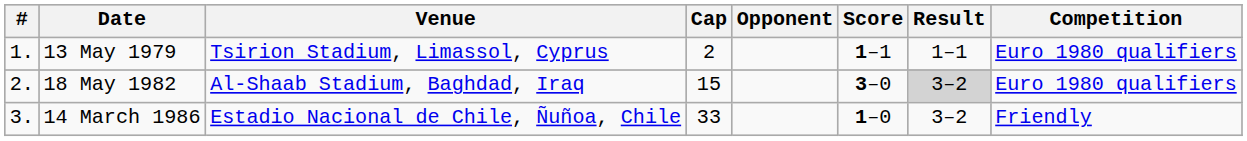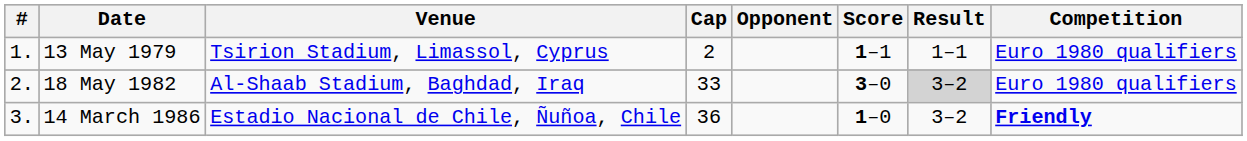 <table class="wikitable" style="font-size:95%;">
 <tr>
 <th>#</th>
 <th>Date</th>
 <th>Venue</th>
 <th>Cap</th>
 <th>Opponent</th>
 <th>Score</th>
 <th>Result</th>
 <th>Competition</th>
 </tr>
 <tr>
 <td>1.</td>
 <td>13 May 1979</td>
 <td><a href='#'>Tsirion Stadium</a>, <a href='#'>Limassol</a>, <a href='#'>Cyprus</a></td>
 <td align=center>2</td>
 <td></td>
 <td align=center><strong>1</strong>–1</td>
 <td align=center>1–1</td>
 <td><a href='#'>Euro 1980 qualifiers</a></td>
 </tr>
 <tr>
 <td>2.</td>
 <td>18 May 1982</td>
 <td><a href='#'>Al-Shaab Stadium</a>, <a href='#'>Baghdad</a>, <a href='#'>Iraq</a></td>
-<td align=center>15</td>
+<td align=center>33</td>
 <td></td>
 <td align=center><strong>3</strong>–0</td>
 <td align=center style="background: lightgrey;">3–2</td>
 <td><a href='#'>Euro 1980 qualifiers</a></td>
 </tr>
 <tr>
 <td>3.</td>
 <td>14 March 1986</td>
 <td><a href='#'>Estadio Nacional de Chile</a>, <a href='#'>Ñuñoa</a>, <a href='#'>Chile</a></td>
-<td align=center>33</td>
+<td align=center>36</td>
 <td></td>
 <td align=center><strong>1</strong>–0</td>
 <td align=center>3–2</td>
-<td><a href='#'>Friendly</a></td>
+<td><strong><a href='#'>Friendly</a></strong></td>
 </tr>
 </table>
